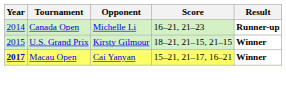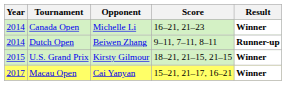 <table class="sortable wikitable" style="font-size: 90%;">
 <tr>
 <th>Year</th>
 <th>Tournament</th>
 <th>Opponent</th>
 <th>Score</th>
 <th>Result</th>
 </tr>
 <tr style="background:#D4F1C5">
 <td align="center"><a href='#'>2014</a></td>
 <td align="left"><a href='#'>Canada Open</a></td>
 <td align="left"> <a href='#'>Michelle Li</a></td>
 <td align="left">16–21, 21–23</td>
+<td style="text-align:left; background:white"> <strong>Winner</strong></td>
+</tr>
+<tr style="background:#D4F1C5">
+<td align="center"><a href='#'>2014</a></td>
+<td align="left"><a href='#'>Dutch Open</a></td>
+<td align="left"> <a href='#'>Beiwen Zhang</a></td>
+<td align="left">9–11, 7–11, 8–11</td>
 <td style="text-align:left; background:white"> <strong>Runner-up</strong></td>
 </tr>
 <tr style="background:#D4F1C5">
 <td align="center"><a href='#'>2015</a></td>
 <td align="left"><a href='#'>U.S. Grand Prix</a></td>
 <td align="left"> <a href='#'>Kirsty Gilmour</a></td>
 <td align="left">18–21, 21–15, 21–15</td>
 <td style="text-align:left; background:white"> <strong>Winner</strong></td>
 </tr>
 <tr style="background:#FFFF67">
-<td align="center"><strong><a href='#'>2017</a></strong></td>
+<td align="center"><a href='#'>2017</a></td>
 <td align="left"><a href='#'>Macau Open</a></td>
 <td align="left"> <a href='#'>Cai Yanyan</a></td>
 <td align="left">15–21, 21–17, 16–21</td>
 <td style="text-align:left; background:white"> <strong>Winner</strong></td>
 </tr>
 </table>
